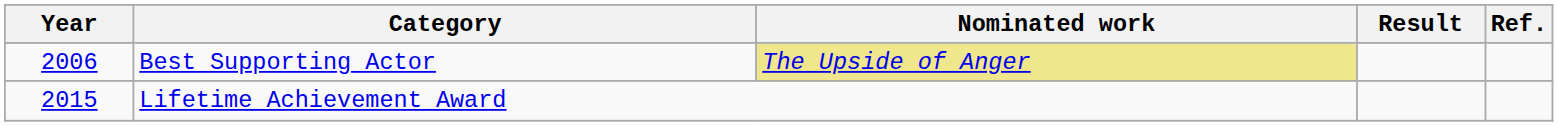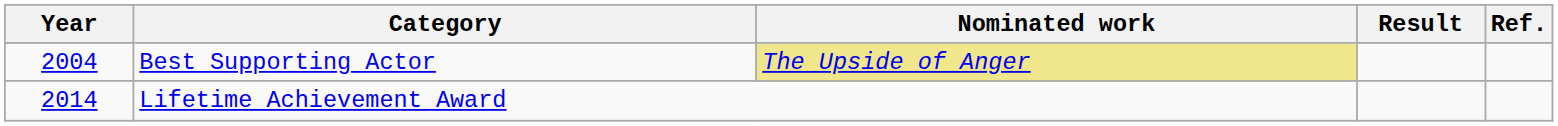 <table class=wikitable>
 <tr>
 <th scope="col" style="width:5em;">Year</th>
 <th scope="col" style="width:26em;">Category</th>
 <th scope="col" style="width:25em;">Nominated work</th>
 <th scope="col" style="width:5em;">Result</th>
 <th>Ref.</th>
 </tr>
 <tr>
-<td style="text-align:center;"><a href='#'>2006</a></td>
+<td style="text-align:center;"><a href='#'>2004</a></td>
 <td><a href='#'>Best Supporting Actor</a></td>
 <td style="background: khaki;"><em><a href='#'>The Upside of Anger</a></em></td>
 <td></td>
 <td></td>
 </tr>
 <tr>
-<td style="text-align:center;"><a href='#'>2015</a></td>
+<td style="text-align:center;"><a href='#'>2014</a></td>
 <td colspan=2><a href='#'>Lifetime Achievement Award</a></td>
 <td></td>
 <td></td>
 </tr>
 </table>
